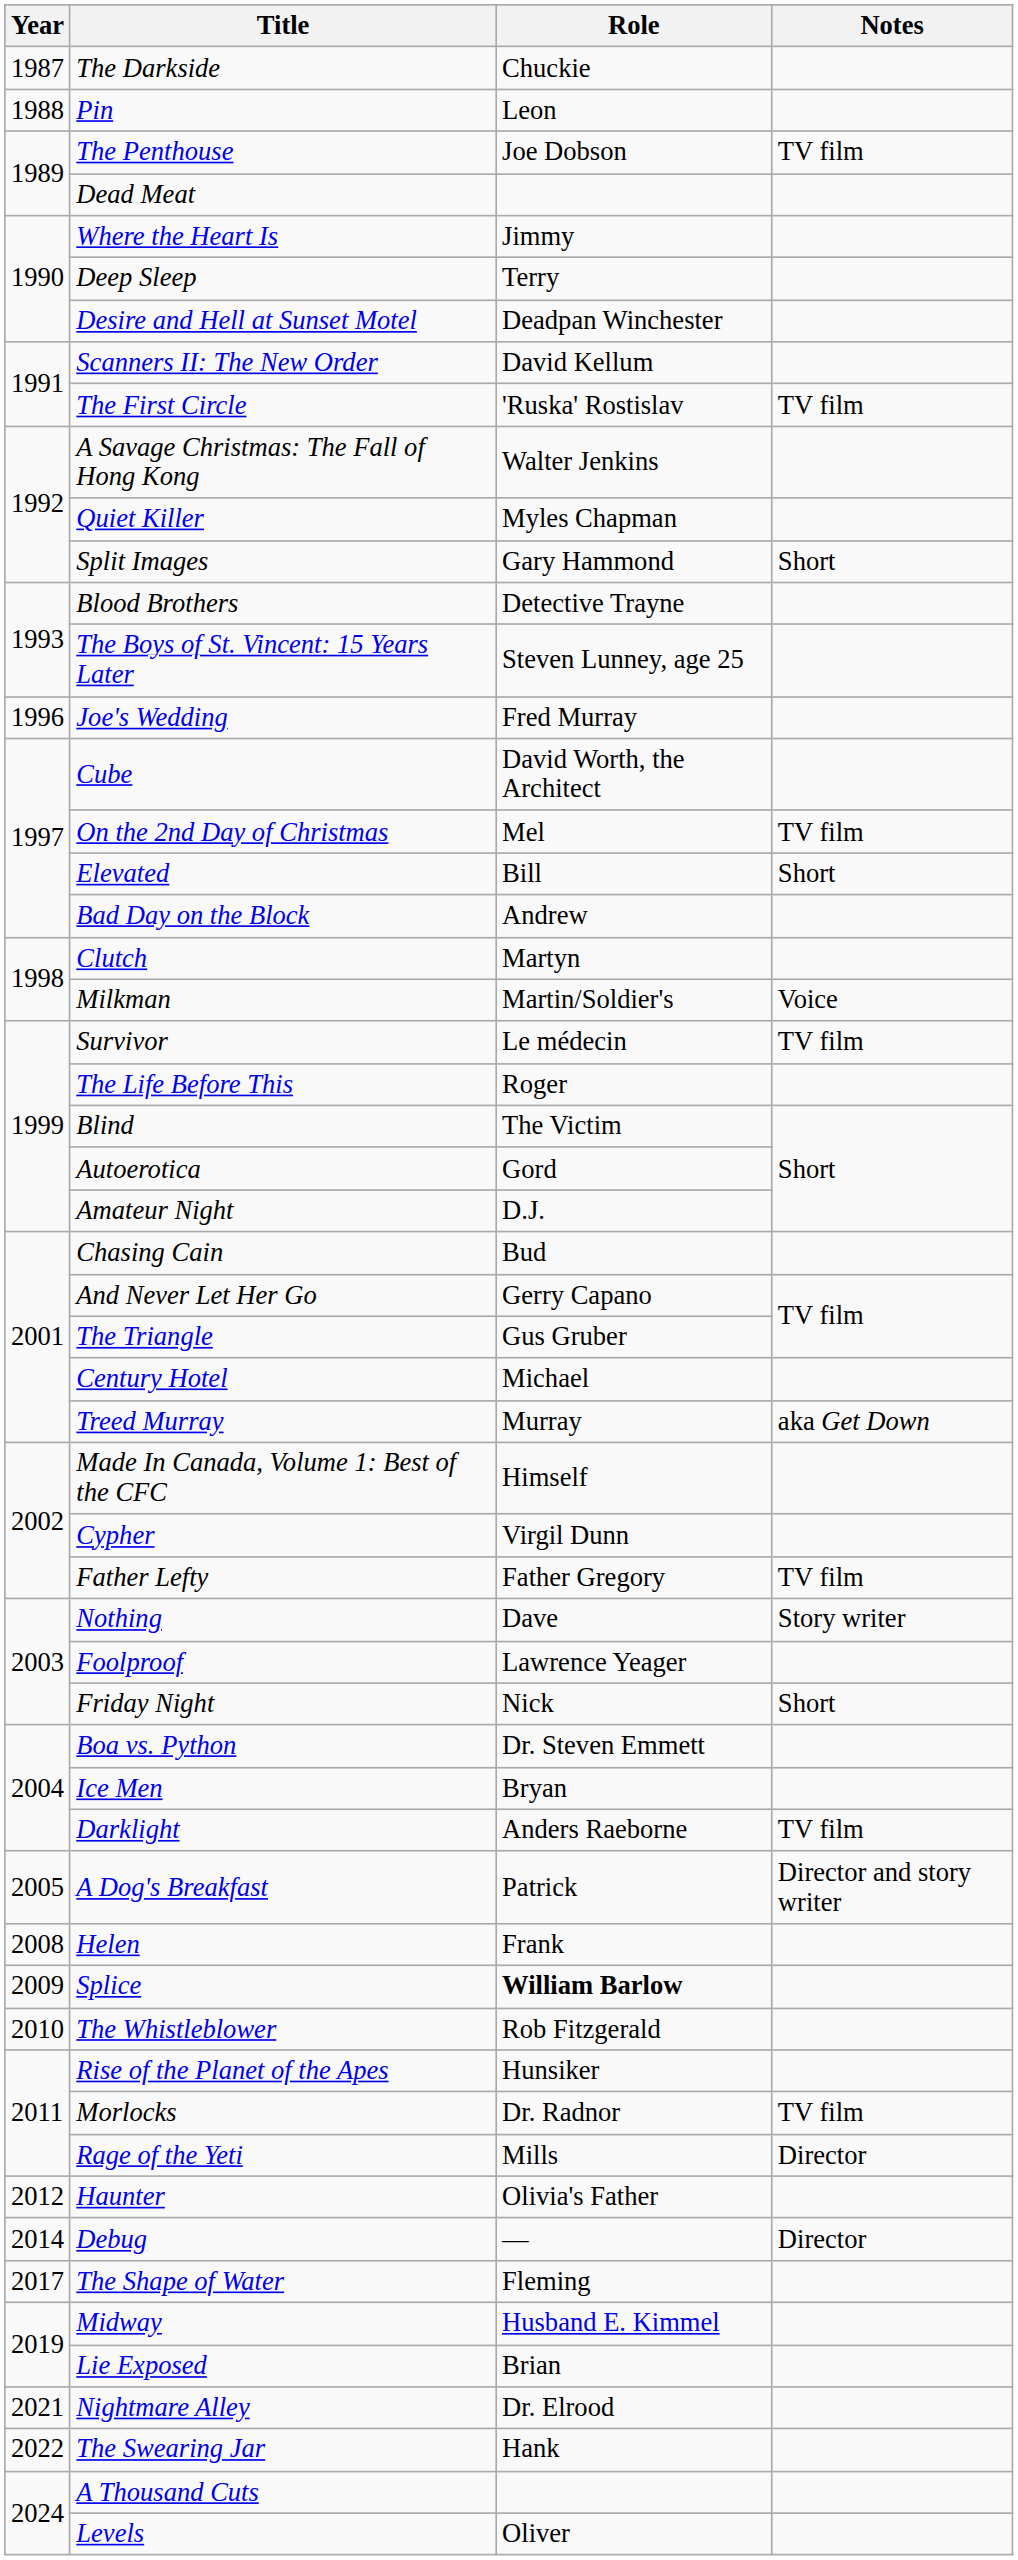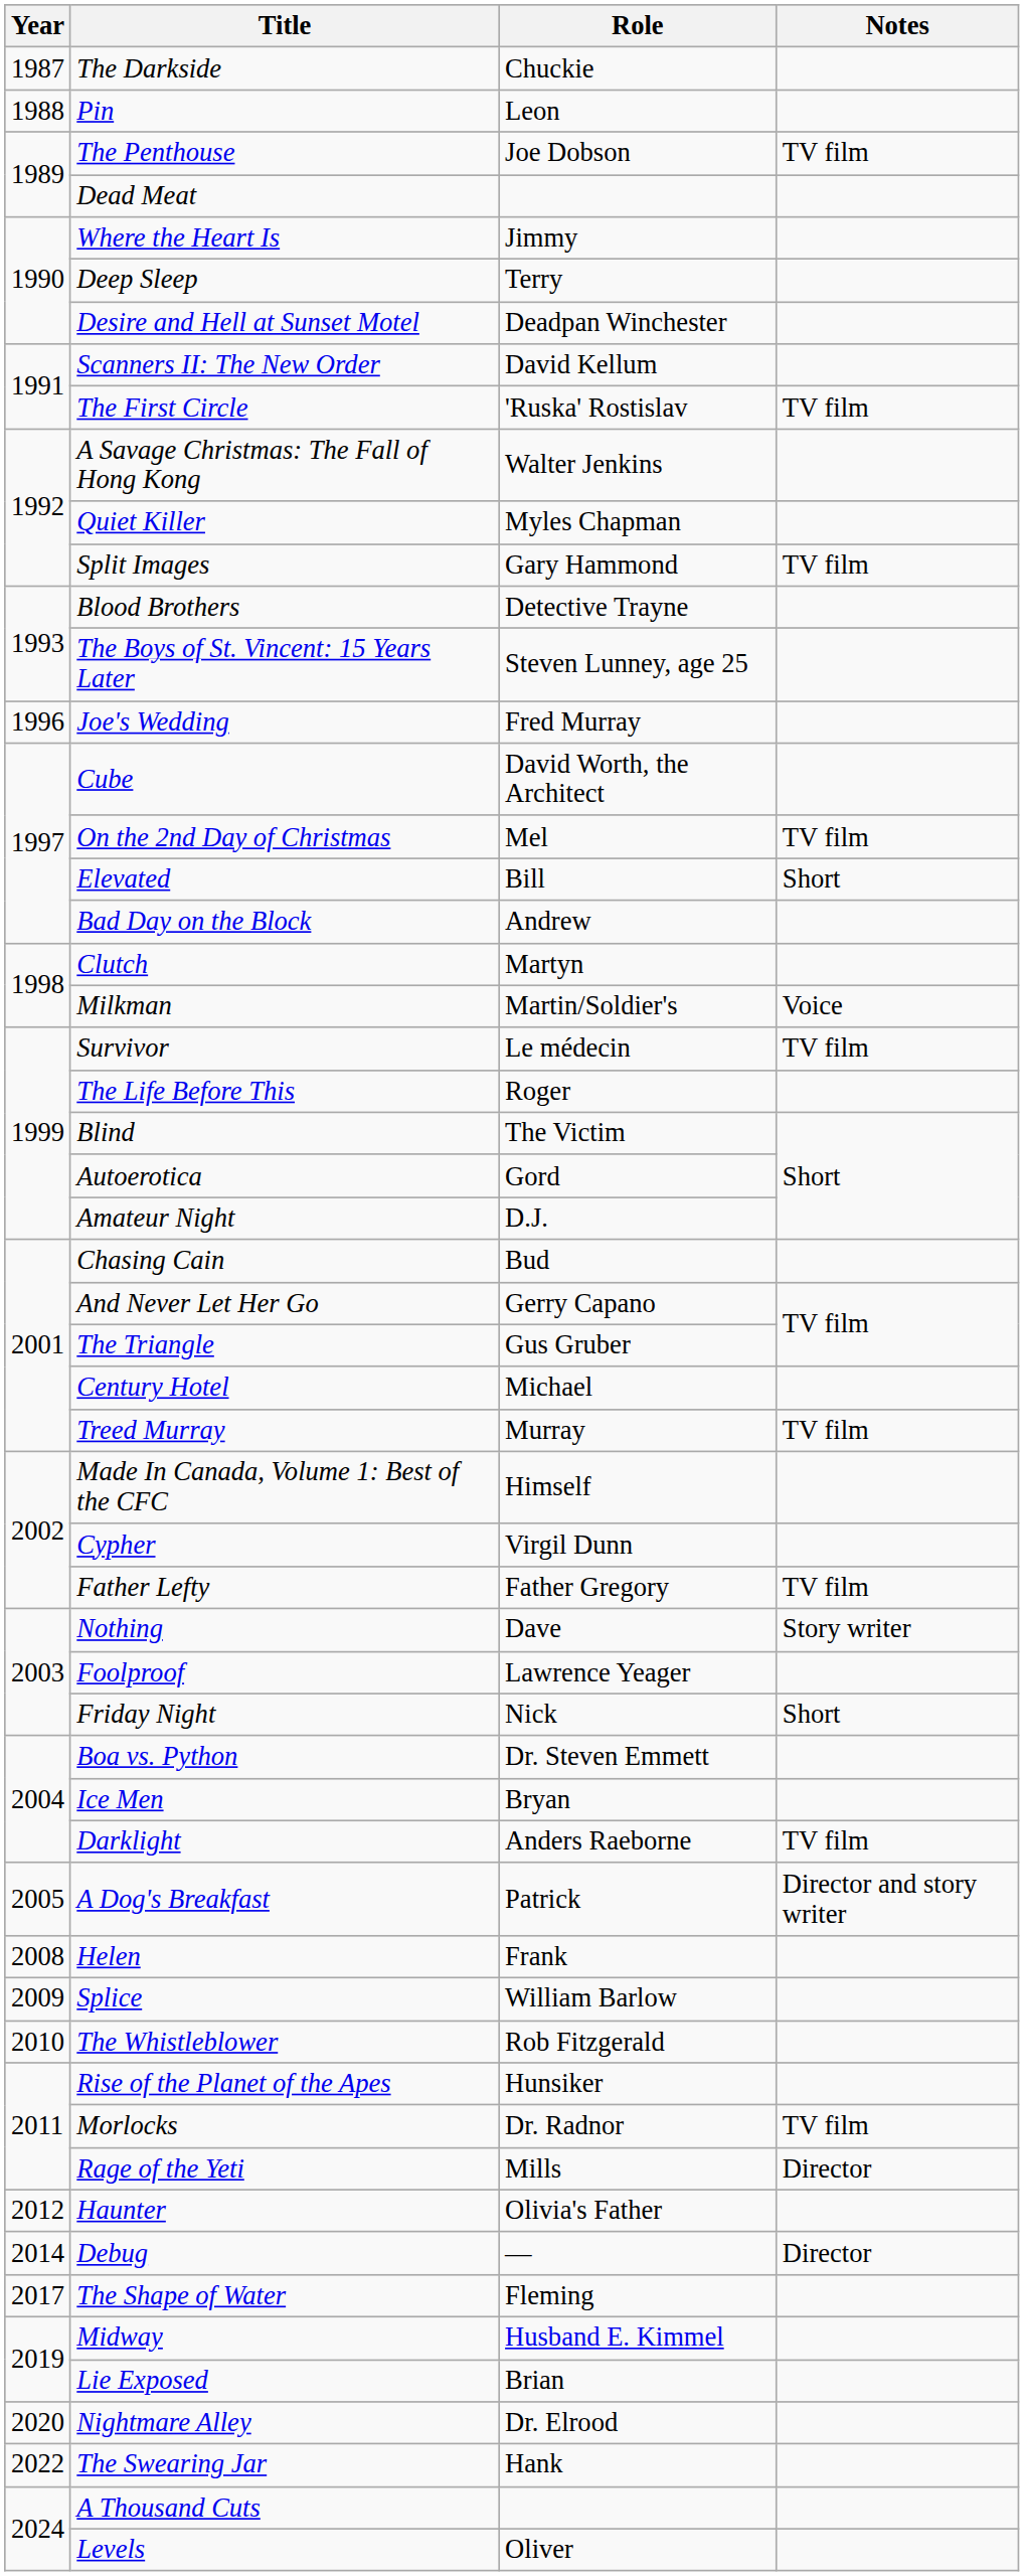 <table class="wikitable sortable">
 <tr>
 <th>Year</th>
 <th>Title</th>
 <th>Role</th>
 <th class="unsortable">Notes</th>
 </tr>
 <tr>
 <td>1987</td>
 <td data-sort-value="Darkside, The"><em>The Darkside</em></td>
 <td>Chuckie</td>
 <td></td>
 </tr>
 <tr>
 <td>1988</td>
 <td><em><a href='#'>Pin</a></em></td>
 <td>Leon</td>
 <td></td>
 </tr>
 <tr>
 <td rowspan="2">1989</td>
 <td data-sort-value="Penthouse, The"><em><a href='#'>The Penthouse</a></em></td>
 <td>Joe Dobson</td>
 <td>TV film</td>
 </tr>
 <tr>
 <td><em>Dead Meat</em></td>
 <td></td>
 <td></td>
 </tr>
 <tr>
 <td rowspan="3">1990</td>
 <td><em><a href='#'>Where the Heart Is</a></em></td>
 <td>Jimmy</td>
 <td></td>
 </tr>
 <tr>
 <td><em>Deep Sleep</em></td>
 <td>Terry</td>
 <td></td>
 </tr>
 <tr>
 <td><em><a href='#'>Desire and Hell at Sunset Motel</a></em></td>
 <td>Deadpan Winchester</td>
 <td></td>
 </tr>
 <tr>
 <td rowspan="2">1991</td>
 <td><em><a href='#'>Scanners II: The New Order</a></em></td>
 <td>David Kellum</td>
 <td></td>
 </tr>
 <tr>
 <td data-sort-value="First Circle, The"><em><a href='#'>The First Circle</a></em></td>
 <td>'Ruska' Rostislav</td>
 <td>TV film</td>
 </tr>
 <tr>
 <td rowspan="3">1992</td>
 <td data-sort-value="Savage Christmas: The Fall of Hong Kong, A"><em>A Savage Christmas: The Fall of Hong Kong</em></td>
 <td>Walter Jenkins</td>
 <td></td>
 </tr>
 <tr>
 <td><em><a href='#'>Quiet Killer</a></em></td>
 <td>Myles Chapman</td>
 <td></td>
 </tr>
 <tr>
 <td><em>Split Images</em></td>
 <td>Gary Hammond</td>
-<td>Short</td>
+<td>TV film</td>
 </tr>
 <tr>
 <td rowspan="2">1993</td>
 <td><em>Blood Brothers</em></td>
 <td>Detective Trayne</td>
 <td></td>
 </tr>
 <tr>
 <td data-sort-value="Boys of St. Vincent: 15 Years Later, The"><em><a href='#'>The Boys of St. Vincent: 15 Years Later</a></em></td>
 <td>Steven Lunney, age 25</td>
 <td></td>
 </tr>
 <tr>
 <td>1996</td>
 <td><em><a href='#'>Joe's Wedding</a></em></td>
 <td>Fred Murray</td>
 <td></td>
 </tr>
 <tr>
 <td rowspan="4">1997</td>
 <td><em><a href='#'>Cube</a></em></td>
 <td>David Worth, the Architect</td>
 <td></td>
 </tr>
 <tr>
 <td><em><a href='#'>On the 2nd Day of Christmas</a></em></td>
 <td>Mel</td>
 <td>TV film</td>
 </tr>
 <tr>
 <td><em><a href='#'>Elevated</a></em></td>
 <td>Bill</td>
 <td>Short</td>
 </tr>
 <tr>
 <td><em><a href='#'>Bad Day on the Block</a></em></td>
 <td>Andrew</td>
 <td></td>
 </tr>
 <tr>
 <td rowspan="2">1998</td>
 <td><em><a href='#'>Clutch</a></em></td>
 <td>Martyn</td>
 <td></td>
 </tr>
 <tr>
 <td><em>Milkman</em></td>
 <td>Martin/Soldier's</td>
 <td>Voice</td>
 </tr>
 <tr>
 <td rowspan="5">1999</td>
 <td><em>Survivor</em></td>
 <td>Le médecin</td>
 <td>TV film</td>
 </tr>
 <tr>
 <td data-sort-value="Life Before This, The"><em><a href='#'>The Life Before This</a></em></td>
 <td>Roger</td>
 <td></td>
 </tr>
 <tr>
 <td><em>Blind</em></td>
 <td>The Victim</td>
 <td rowspan="3">Short</td>
 </tr>
 <tr>
 <td><em>Autoerotica</em></td>
 <td>Gord</td>
 </tr>
 <tr>
 <td><em>Amateur Night</em></td>
 <td>D.J.</td>
 </tr>
 <tr>
 <td rowspan="5">2001</td>
 <td><em>Chasing Cain</em></td>
 <td>Bud</td>
 <td></td>
 </tr>
 <tr>
 <td><em>And Never Let Her Go</em></td>
 <td>Gerry Capano</td>
 <td rowspan="2">TV film</td>
 </tr>
 <tr>
 <td data-sort-value="Triangle, The"><em><a href='#'>The Triangle</a></em></td>
 <td>Gus Gruber</td>
 </tr>
 <tr>
 <td><em><a href='#'>Century Hotel</a></em></td>
 <td>Michael</td>
 <td></td>
 </tr>
 <tr>
 <td><em><a href='#'>Treed Murray</a></em></td>
 <td>Murray</td>
-<td>aka <em>Get Down</em></td>
+<td>TV film</td>
 </tr>
 <tr>
 <td rowspan="3">2002</td>
 <td><em>Made In Canada, Volume 1: Best of the CFC</em></td>
 <td>Himself</td>
 <td></td>
 </tr>
 <tr>
 <td><em><a href='#'>Cypher</a></em></td>
 <td>Virgil Dunn</td>
 <td></td>
 </tr>
 <tr>
 <td><em>Father Lefty</em></td>
 <td>Father Gregory</td>
 <td>TV film</td>
 </tr>
 <tr>
 <td rowspan="3">2003</td>
 <td><em><a href='#'>Nothing</a></em></td>
 <td>Dave</td>
 <td>Story writer</td>
 </tr>
 <tr>
 <td><em><a href='#'>Foolproof</a></em></td>
 <td>Lawrence Yeager</td>
 <td></td>
 </tr>
 <tr>
 <td><em>Friday Night</em></td>
 <td>Nick</td>
 <td>Short</td>
 </tr>
 <tr>
 <td rowspan="3">2004</td>
 <td><em><a href='#'>Boa vs. Python</a></em></td>
 <td>Dr. Steven Emmett</td>
 <td></td>
 </tr>
 <tr>
 <td><em><a href='#'>Ice Men</a></em></td>
 <td>Bryan</td>
 <td></td>
 </tr>
 <tr>
 <td><em><a href='#'>Darklight</a></em></td>
 <td>Anders Raeborne</td>
 <td>TV film</td>
 </tr>
 <tr>
 <td>2005</td>
 <td data-sort-value="Dog's Breakfast, A"><em><a href='#'>A Dog's Breakfast</a></em></td>
 <td>Patrick</td>
 <td>Director and story writer</td>
 </tr>
 <tr>
 <td>2008</td>
 <td><em><a href='#'>Helen</a></em></td>
 <td>Frank</td>
 <td></td>
 </tr>
 <tr>
 <td>2009</td>
 <td><em><a href='#'>Splice</a></em></td>
-<td><strong>William Barlow</strong></td>
+<td>William Barlow</td>
 <td></td>
 </tr>
 <tr>
 <td>2010</td>
 <td data-sort-value="Whistleblower, The"><em><a href='#'>The Whistleblower</a></em></td>
 <td>Rob Fitzgerald</td>
 <td></td>
 </tr>
 <tr>
 <td rowspan="3">2011</td>
 <td><em><a href='#'>Rise of the Planet of the Apes</a></em></td>
 <td>Hunsiker</td>
 <td></td>
 </tr>
 <tr>
 <td><em>Morlocks</em></td>
 <td>Dr. Radnor</td>
 <td>TV film</td>
 </tr>
 <tr>
 <td><em><a href='#'>Rage of the Yeti</a></em></td>
 <td>Mills</td>
 <td>Director</td>
 </tr>
 <tr>
 <td>2012</td>
 <td><em><a href='#'>Haunter</a></em></td>
 <td>Olivia's Father</td>
 <td></td>
 </tr>
 <tr>
 <td>2014</td>
 <td><em><a href='#'>Debug</a></em></td>
 <td>—</td>
 <td>Director</td>
 </tr>
 <tr>
 <td>2017</td>
 <td data-sort-value="Shape of Water, The"><em><a href='#'>The Shape of Water</a></em></td>
 <td>Fleming</td>
 <td></td>
 </tr>
 <tr>
 <td rowspan="2">2019</td>
 <td><em><a href='#'>Midway</a></em></td>
 <td><a href='#'>Husband E. Kimmel</a></td>
 <td></td>
 </tr>
 <tr>
 <td><em><a href='#'>Lie Exposed</a></em></td>
 <td>Brian</td>
 <td></td>
 </tr>
 <tr>
-<td>2021</td>
+<td>2020</td>
 <td><em><a href='#'>Nightmare Alley</a></em></td>
 <td>Dr. Elrood</td>
 <td></td>
 </tr>
 <tr>
 <td>2022</td>
 <td data-sort-value="Swearing Jar, The"><em><a href='#'>The Swearing Jar</a></em></td>
 <td>Hank</td>
 <td></td>
 </tr>
 <tr>
 <td rowspan="2">2024</td>
 <td><em><a href='#'>A Thousand Cuts</a></em></td>
 <td></td>
 </tr>
 <tr>
 <td data-sort-value="Levels"><em><a href='#'>Levels</a></em></td>
 <td>Oliver</td>
 <td></td>
 </tr>
 </table>
